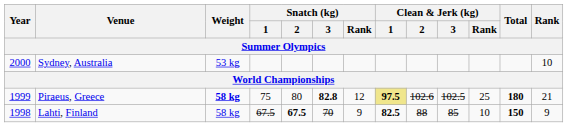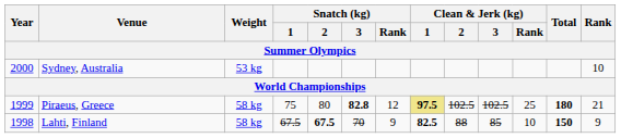 <table class = "wikitable" style="text-align:center;">
 <tr>
 <th rowspan=2 width=40>Year</th>
 <th rowspan=2 width=250>Venue</th>
 <th rowspan=2 width=60>Weight</th>
 <th colspan=4>Snatch (kg)</th>
 <th colspan=4>Clean & Jerk (kg)</th>
 <th rowspan=2 width=40>Total</th>
 <th rowspan=2 width=40>Rank</th>
 </tr>
 <tr>
 <th width=40>1</th>
 <th width=40>2</th>
 <th width=40>3</th>
 <th width=40>Rank</th>
 <th width=40>1</th>
 <th width=40>2</th>
 <th width=40>3</th>
 <th width=40>Rank</th>
 </tr>
 <tr>
 <th colspan=13><a href='#'>Summer Olympics</a></th>
 </tr>
 <tr>
 <td><a href='#'>2000</a></td>
 <td align=left> <a href='#'>Sydney</a>, <a href='#'>Australia</a></td>
 <td><a href='#'>53 kg</a></td>
 <td></td>
 <td></td>
 <td></td>
 <td></td>
 <td></td>
 <td></td>
 <td></td>
 <td></td>
 <td></td>
 <td>10</td>
 </tr>
 <tr>
 <th colspan=13><a href='#'>World Championships</a></th>
 </tr>
 <tr>
 <td><a href='#'>1999</a></td>
 <td align=left> <a href='#'>Piraeus</a>, <a href='#'>Greece</a></td>
-<td><strong><a href='#'>58 kg</a></strong></td>
+<td><a href='#'>58 kg</a></td>
 <td>75</td>
 <td>80</td>
 <td><strong>82.8</strong></td>
 <td>12</td>
 <td style="background: khaki;"><strong>97.5</strong></td>
-<td><s>102.6</s></td>
+<td><s>102.5</s></td>
 <td><s>102.5</s></td>
 <td>25</td>
 <td><strong>180</strong></td>
 <td>21</td>
 </tr>
 <tr>
 <td><a href='#'>1998</a></td>
 <td align=left> <a href='#'>Lahti</a>, <a href='#'>Finland</a></td>
 <td><a href='#'>58 kg</a></td>
 <td><s>67.5</s></td>
 <td><strong>67.5</strong></td>
 <td><s>70</s></td>
 <td>9</td>
 <td><strong>82.5</strong></td>
 <td><s>88</s></td>
 <td><s>85</s></td>
 <td>10</td>
 <td><strong>150</strong></td>
 <td>9</td>
 </tr>
 </table>
